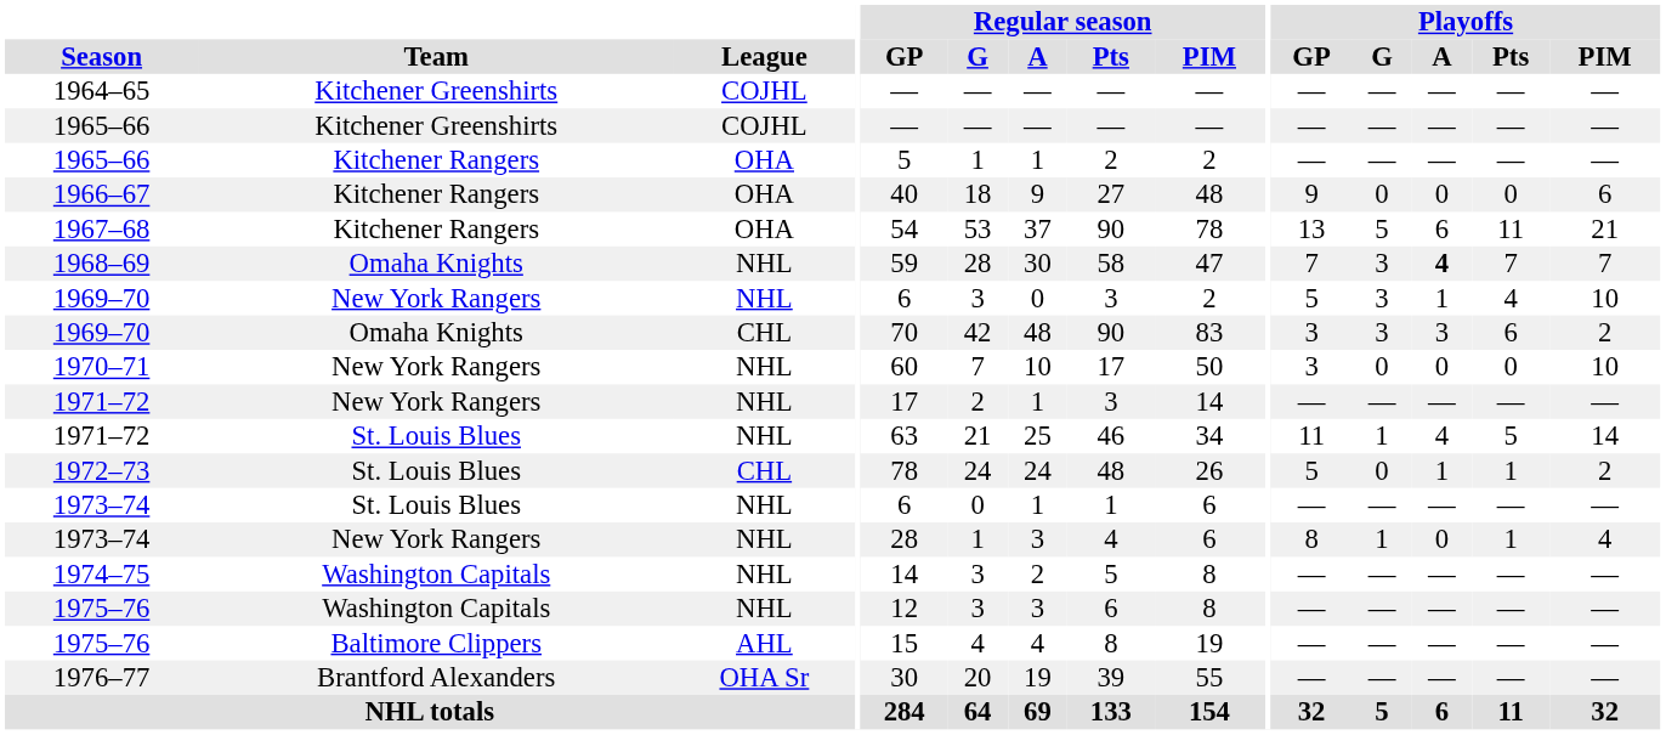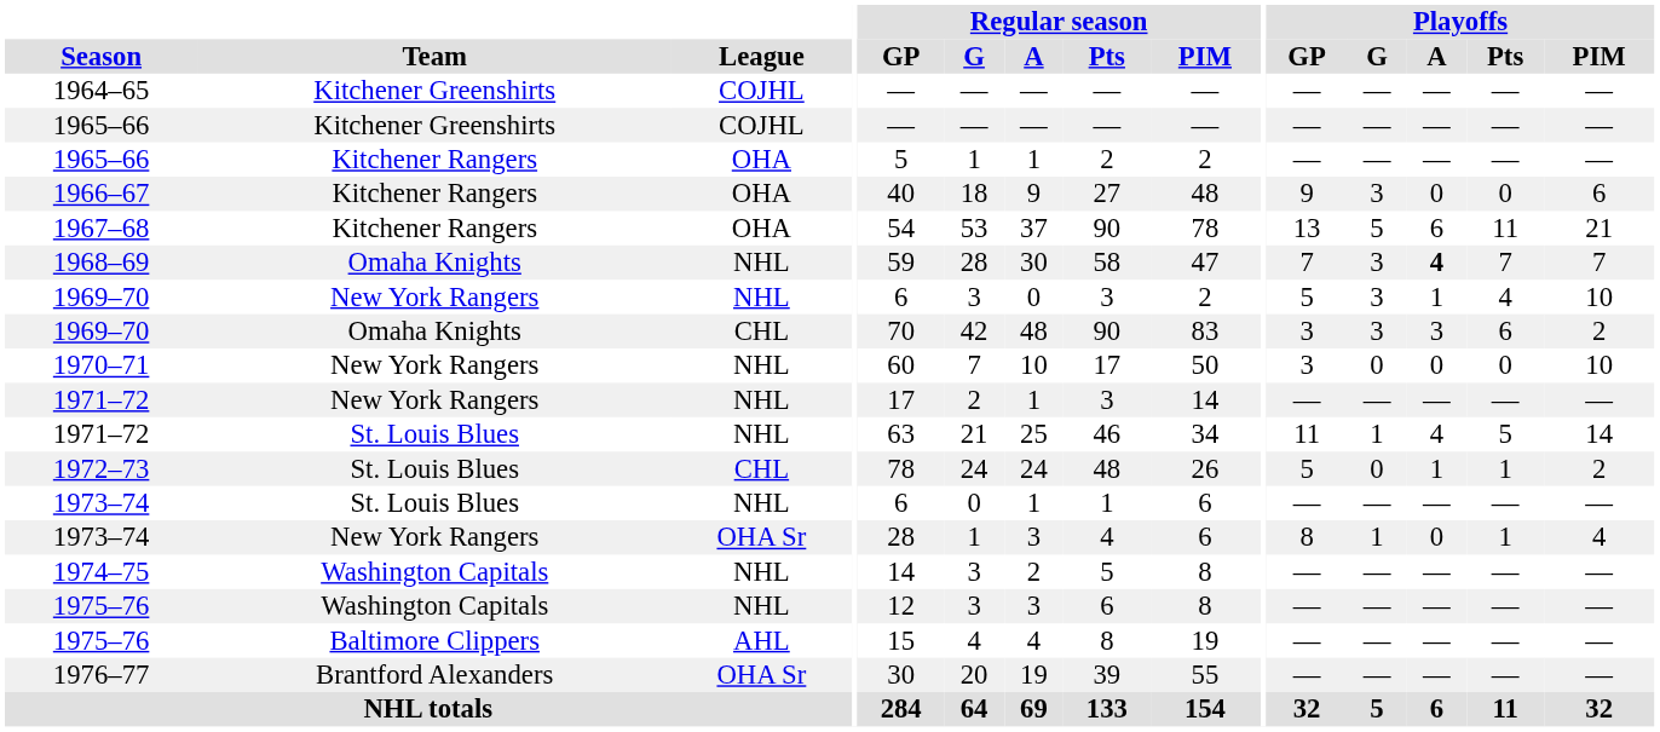 <table border="0" cellpadding="1" cellspacing="0" style="text-align:center; width:60em">
 <tr bgcolor="#e0e0e0">
 <th colspan="3" bgcolor="#ffffff"></th>
 <th rowspan="100" bgcolor="#ffffff"></th>
 <th colspan="5"><a href='#'>Regular season</a></th>
 <th rowspan="100" bgcolor="#ffffff"></th>
 <th colspan="5"><a href='#'>Playoffs</a></th>
 </tr>
 <tr bgcolor="#e0e0e0">
 <th><a href='#'>Season</a></th>
 <th>Team</th>
 <th>League</th>
 <th>GP</th>
 <th><a href='#'>G</a></th>
 <th><a href='#'>A</a></th>
 <th><a href='#'>Pts</a></th>
 <th><a href='#'>PIM</a></th>
 <th>GP</th>
 <th>G</th>
 <th>A</th>
 <th>Pts</th>
 <th>PIM</th>
 </tr>
 <tr>
 <td>1964–65</td>
 <td><a href='#'>Kitchener Greenshirts</a></td>
 <td><a href='#'>COJHL</a></td>
 <td>—</td>
 <td>—</td>
 <td>—</td>
 <td>—</td>
 <td>—</td>
 <td>—</td>
 <td>—</td>
 <td>—</td>
 <td>—</td>
 <td>—</td>
 </tr>
 <tr bgcolor="#f0f0f0">
 <td>1965–66</td>
 <td>Kitchener Greenshirts</td>
 <td>COJHL</td>
 <td>—</td>
 <td>—</td>
 <td>—</td>
 <td>—</td>
 <td>—</td>
 <td>—</td>
 <td>—</td>
 <td>—</td>
 <td>—</td>
 <td>—</td>
 </tr>
 <tr>
 <td><a href='#'>1965–66</a></td>
 <td><a href='#'>Kitchener Rangers</a></td>
 <td><a href='#'>OHA</a></td>
 <td>5</td>
 <td>1</td>
 <td>1</td>
 <td>2</td>
 <td>2</td>
 <td>—</td>
 <td>—</td>
 <td>—</td>
 <td>—</td>
 <td>—</td>
 </tr>
 <tr bgcolor="#f0f0f0">
 <td><a href='#'>1966–67</a></td>
 <td>Kitchener Rangers</td>
 <td>OHA</td>
 <td>40</td>
 <td>18</td>
 <td>9</td>
 <td>27</td>
 <td>48</td>
 <td>9</td>
-<td>0</td>
+<td>3</td>
 <td>0</td>
 <td>0</td>
 <td>6</td>
 </tr>
 <tr>
 <td><a href='#'>1967–68</a></td>
 <td>Kitchener Rangers</td>
 <td>OHA</td>
 <td>54</td>
 <td>53</td>
 <td>37</td>
 <td>90</td>
 <td>78</td>
 <td>13</td>
 <td>5</td>
 <td>6</td>
 <td>11</td>
 <td>21</td>
 </tr>
 <tr bgcolor="#f0f0f0">
 <td><a href='#'>1968–69</a></td>
 <td><a href='#'>Omaha Knights</a></td>
 <td>NHL</td>
 <td>59</td>
 <td>28</td>
 <td>30</td>
 <td>58</td>
 <td>47</td>
 <td>7</td>
 <td>3</td>
 <td><strong>4</strong></td>
 <td>7</td>
 <td>7</td>
 </tr>
 <tr>
 <td><a href='#'>1969–70</a></td>
 <td><a href='#'>New York Rangers</a></td>
 <td><a href='#'>NHL</a></td>
 <td>6</td>
 <td>3</td>
 <td>0</td>
 <td>3</td>
 <td>2</td>
 <td>5</td>
 <td>3</td>
 <td>1</td>
 <td>4</td>
 <td>10</td>
 </tr>
 <tr bgcolor="#f0f0f0">
 <td><a href='#'>1969–70</a></td>
 <td>Omaha Knights</td>
 <td>CHL</td>
 <td>70</td>
 <td>42</td>
 <td>48</td>
 <td>90</td>
 <td>83</td>
 <td>3</td>
 <td>3</td>
 <td>3</td>
 <td>6</td>
 <td>2</td>
 </tr>
 <tr>
 <td><a href='#'>1970–71</a></td>
 <td>New York Rangers</td>
 <td>NHL</td>
 <td>60</td>
 <td>7</td>
 <td>10</td>
 <td>17</td>
 <td>50</td>
 <td>3</td>
 <td>0</td>
 <td>0</td>
 <td>0</td>
 <td>10</td>
 </tr>
 <tr bgcolor="#f0f0f0">
 <td><a href='#'>1971–72</a></td>
 <td>New York Rangers</td>
 <td>NHL</td>
 <td>17</td>
 <td>2</td>
 <td>1</td>
 <td>3</td>
 <td>14</td>
 <td>—</td>
 <td>—</td>
 <td>—</td>
 <td>—</td>
 <td>—</td>
 </tr>
 <tr>
 <td>1971–72</td>
 <td><a href='#'>St. Louis Blues</a></td>
 <td>NHL</td>
 <td>63</td>
 <td>21</td>
 <td>25</td>
 <td>46</td>
 <td>34</td>
 <td>11</td>
 <td>1</td>
 <td>4</td>
 <td>5</td>
 <td>14</td>
 </tr>
 <tr bgcolor="#f0f0f0">
 <td><a href='#'>1972–73</a></td>
 <td>St. Louis Blues</td>
 <td><a href='#'>CHL</a></td>
 <td>78</td>
 <td>24</td>
 <td>24</td>
 <td>48</td>
 <td>26</td>
 <td>5</td>
 <td>0</td>
 <td>1</td>
 <td>1</td>
 <td>2</td>
 </tr>
 <tr>
 <td><a href='#'>1973–74</a></td>
 <td>St. Louis Blues</td>
 <td>NHL</td>
 <td>6</td>
 <td>0</td>
 <td>1</td>
 <td>1</td>
 <td>6</td>
 <td>—</td>
 <td>—</td>
 <td>—</td>
 <td>—</td>
 <td>—</td>
 </tr>
 <tr bgcolor="#f0f0f0">
 <td>1973–74</td>
 <td>New York Rangers</td>
-<td>NHL</td>
+<td><a href='#'>OHA Sr</a></td>
 <td>28</td>
 <td>1</td>
 <td>3</td>
 <td>4</td>
 <td>6</td>
 <td>8</td>
 <td>1</td>
 <td>0</td>
 <td>1</td>
 <td>4</td>
 </tr>
 <tr>
 <td><a href='#'>1974–75</a></td>
 <td><a href='#'>Washington Capitals</a></td>
 <td>NHL</td>
 <td>14</td>
 <td>3</td>
 <td>2</td>
 <td>5</td>
 <td>8</td>
 <td>—</td>
 <td>—</td>
 <td>—</td>
 <td>—</td>
 <td>—</td>
 </tr>
 <tr bgcolor="#f0f0f0">
 <td><a href='#'>1975–76</a></td>
 <td>Washington Capitals</td>
 <td>NHL</td>
 <td>12</td>
 <td>3</td>
 <td>3</td>
 <td>6</td>
 <td>8</td>
 <td>—</td>
 <td>—</td>
 <td>—</td>
 <td>—</td>
 <td>—</td>
 </tr>
 <tr>
 <td><a href='#'>1975–76</a></td>
 <td><a href='#'>Baltimore Clippers</a></td>
 <td><a href='#'>AHL</a></td>
 <td>15</td>
 <td>4</td>
 <td>4</td>
 <td>8</td>
 <td>19</td>
 <td>—</td>
 <td>—</td>
 <td>—</td>
 <td>—</td>
 <td>—</td>
 </tr>
 <tr bgcolor="#f0f0f0">
 <td>1976–77</td>
 <td>Brantford Alexanders</td>
 <td><a href='#'>OHA Sr</a></td>
 <td>30</td>
 <td>20</td>
 <td>19</td>
 <td>39</td>
 <td>55</td>
 <td>—</td>
 <td>—</td>
 <td>—</td>
 <td>—</td>
 <td>—</td>
 </tr>
 <tr bgcolor="#e0e0e0">
 <th colspan="3">NHL totals</th>
 <th>284</th>
 <th>64</th>
 <th>69</th>
 <th>133</th>
 <th>154</th>
 <th>32</th>
 <th>5</th>
 <th>6</th>
 <th>11</th>
 <th>32</th>
 </tr>
 </table>
